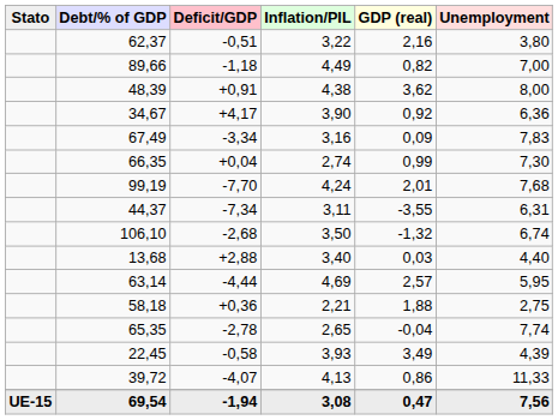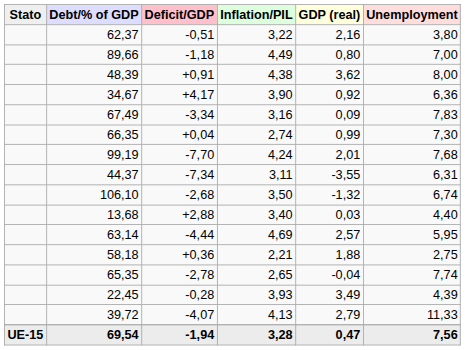 <table class="wikitable sortable" style="font-size:90%;">
 <tr>
 <th style="background:#efefef;">Stato</th>
 <th style="background:#ddddff;">Debt/% of GDP</th>
 <th style="background:#ffc0cb;">Deficit/GDP</th>
 <th style="background:#ddffdd;">Inflation/PIL</th>
 <th style="background:#ffffdd">GDP (real)</th>
 <th style="background:#ffdddd">Unemployment</th>
 </tr>
 <tr>
 <td></td>
 <td align=right>62,37</td>
 <td align=right>-0,51</td>
 <td align=right>3,22</td>
 <td align=right>2,16</td>
 <td align=right>3,80</td>
 </tr>
 <tr>
 <td></td>
 <td align=right>89,66</td>
 <td align=right>-1,18</td>
 <td align=right>4,49</td>
-<td align=right>0,82</td>
+<td align=right>0,80</td>
 <td align=right>7,00</td>
 </tr>
 <tr>
 <td></td>
 <td align=right>48,39</td>
 <td align=right>+0,91</td>
 <td align=right>4,38</td>
 <td align=right>3,62</td>
 <td align=right>8,00</td>
 </tr>
 <tr>
 <td></td>
 <td align=right>34,67</td>
 <td align=right>+4,17</td>
 <td align=right>3,90</td>
 <td align=right>0,92</td>
 <td align=right>6,36</td>
 </tr>
 <tr>
 <td></td>
 <td align=right>67,49</td>
 <td align=right>-3,34</td>
 <td align=right>3,16</td>
 <td align=right>0,09</td>
 <td align=right>7,83</td>
 </tr>
 <tr>
 <td></td>
 <td align=right>66,35</td>
 <td align=right>+0,04</td>
 <td align=right>2,74</td>
 <td align=right>0,99</td>
 <td align=right>7,30</td>
 </tr>
 <tr>
 <td></td>
 <td align=right>99,19</td>
 <td align=right>-7,70</td>
 <td align=right>4,24</td>
 <td align=right>2,01</td>
 <td align=right>7,68</td>
 </tr>
 <tr>
 <td></td>
 <td align=right>44,37</td>
 <td align=right>-7,34</td>
 <td align=right>3,11</td>
 <td align=right>-3,55</td>
 <td align=right>6,31</td>
 </tr>
 <tr>
 <td></td>
 <td align=right>106,10</td>
 <td align=right>-2,68</td>
 <td align=right>3,50</td>
 <td align=right>-1,32</td>
 <td align=right>6,74</td>
 </tr>
 <tr>
 <td></td>
 <td align=right>13,68</td>
 <td align=right>+2,88</td>
 <td align=right>3,40</td>
 <td align=right>0,03</td>
 <td align=right>4,40</td>
 </tr>
 <tr>
 <td></td>
 <td align=right>63,14</td>
 <td align=right>-4,44</td>
 <td align=right>4,69</td>
 <td align=right>2,57</td>
 <td align=right>5,95</td>
 </tr>
 <tr>
 <td></td>
 <td align=right>58,18</td>
 <td align=right>+0,36</td>
 <td align=right>2,21</td>
 <td align=right>1,88</td>
 <td align=right>2,75</td>
 </tr>
 <tr>
 <td></td>
 <td align=right>65,35</td>
 <td align=right>-2,78</td>
 <td align=right>2,65</td>
 <td align=right>-0,04</td>
 <td align=right>7,74</td>
 </tr>
 <tr>
 <td></td>
 <td align=right>22,45</td>
-<td align=right>-0,58</td>
+<td align=right>-0,28</td>
 <td align=right>3,93</td>
 <td align=right>3,49</td>
 <td align=right>4,39</td>
 </tr>
 <tr>
 <td></td>
 <td align=right>39,72</td>
 <td align=right>-4,07</td>
 <td align=right>4,13</td>
-<td align=right>0,86</td>
+<td align=right>2,79</td>
 <td align=right>11,33</td>
 </tr>
 <tr>
 </tr>
 <tr bgcolor="#ececec">
 <td><strong>UE-15</strong></td>
 <td align=right><strong>69,54</strong></td>
 <td align=right><strong>-1,94</strong></td>
-<td align=right><strong>3,08</strong></td>
+<td align=right><strong>3,28</strong></td>
 <td align=right><strong>0,47</strong></td>
 <td align=right><strong>7,56</strong></td>
 </tr>
 </table>
